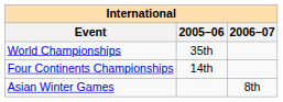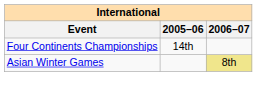 <table class="wikitable" style="text-align:center">
 <tr>
 <th colspan="3" style="background-color: #ffdead; " align="center"><strong>International</strong></th>
 </tr>
 <tr>
 <th>Event</th>
 <th>2005–06</th>
 <th>2006–07</th>
 </tr>
 <tr>
-<td align="left"><a href='#'>World Championships</a></td>
-<td>35th</td>
-<td></td>
-</tr>
-<tr>
 <td align="left"><a href='#'>Four Continents Championships</a></td>
 <td>14th</td>
 <td></td>
 </tr>
 <tr>
 <td align="left"><a href='#'>Asian Winter Games</a></td>
 <td></td>
-<td>8th</td>
+<td style="background: khaki;">8th</td>
 </tr>
 </table>
